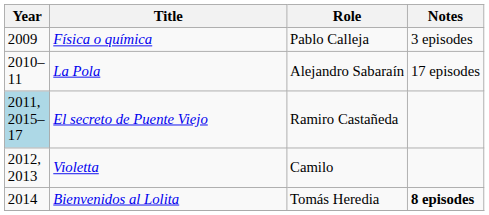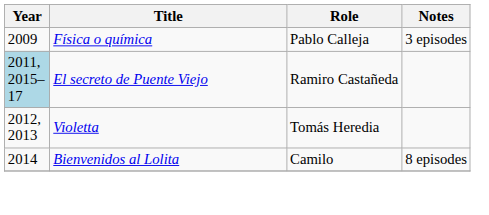 <table class="wikitable sortable">
 <tr>
 <th width="42">Year</th>
 <th width="250">Title</th>
 <th>Role</th>
 <th class="unsortable">Notes</th>
 </tr>
 <tr>
 <td>2009</td>
 <td><em><a href='#'>Física o química</a></em></td>
 <td>Pablo Calleja</td>
 <td>3 episodes</td>
 </tr>
 <tr>
-<td>2010–11</td>
-<td><em><a href='#'>La Pola</a></em></td>
-<td>Alejandro Sabaraín</td>
-<td>17 episodes</td>
-</tr>
-<tr>
 <td style="background: lightblue;">2011, 2015–17</td>
 <td><em><a href='#'>El secreto de Puente Viejo</a></em></td>
 <td>Ramiro Castañeda</td>
 <td></td>
 </tr>
 <tr>
 <td>2012, 2013</td>
 <td><em><a href='#'>Violetta</a></em></td>
-<td>Camilo</td>
+<td>Tomás Heredia</td>
 <td></td>
 </tr>
 <tr>
 <td>2014</td>
 <td><em><a href='#'>Bienvenidos al Lolita</a></em></td>
-<td>Tomás Heredia</td>
-<td><strong>8 episodes</strong></td>
+<td>Camilo</td>
+<td>8 episodes</td>
 </tr>
 <tr>
 </tr>
 </table>
